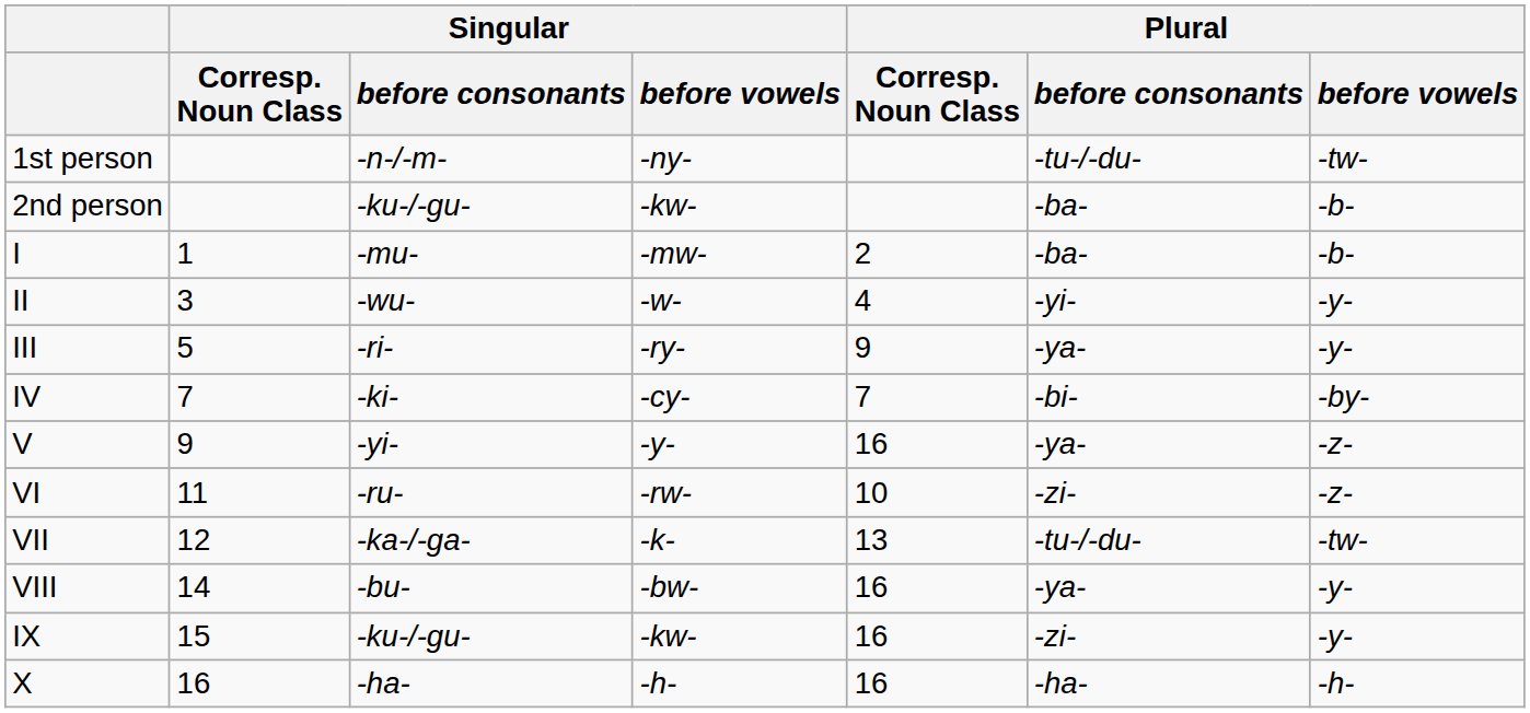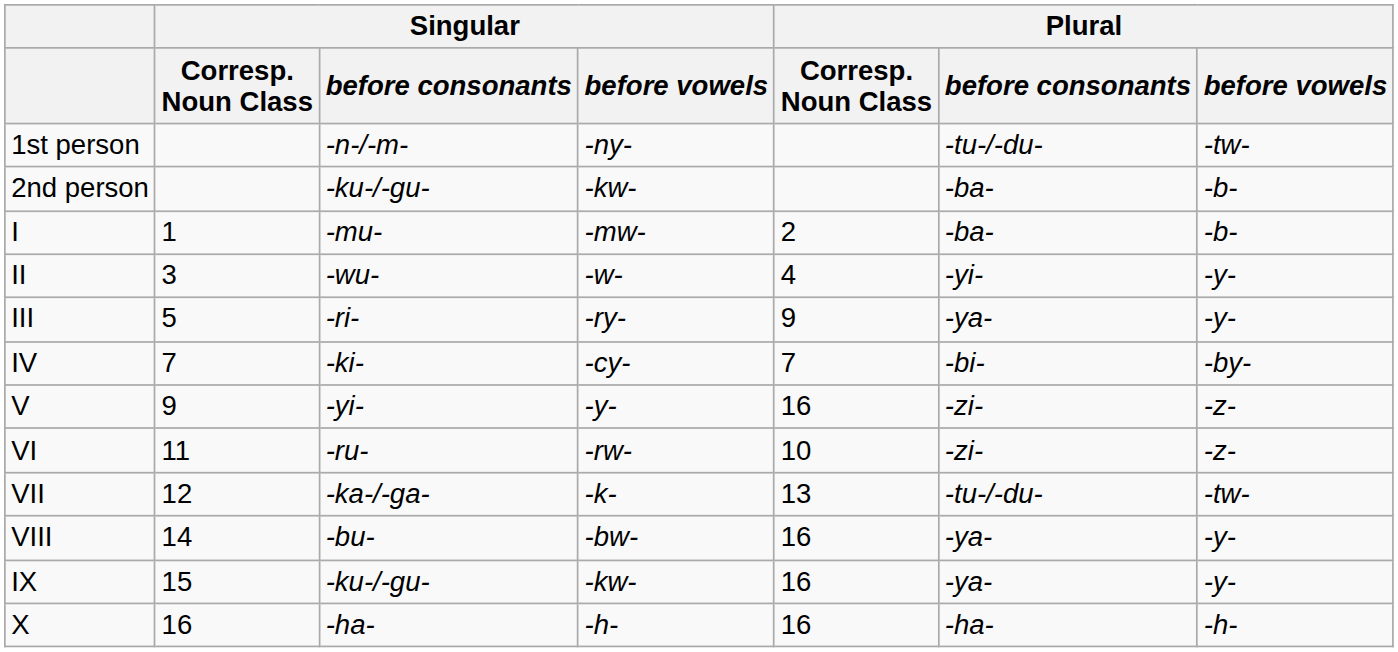 <table class="wikitable">
 <tr>
 <th></th>
 <th colspan=3>Singular</th>
 <th colspan=3>Plural</th>
 </tr>
 <tr>
 <th></th>
 <th>Corresp.<br>Noun Class</th>
 <th><em>before consonants</em></th>
 <th><em>before vowels</em></th>
 <th>Corresp.<br>Noun Class</th>
 <th><em>before consonants</em></th>
 <th><em>before vowels</em></th>
 </tr>
 <tr>
 <td>1st person</td>
 <td></td>
 <td><em>-n-/-m-</em></td>
 <td><em>-ny-</em></td>
 <td></td>
 <td><em>-tu-/-du-</em></td>
 <td><em>-tw-</em></td>
 </tr>
 <tr>
 <td>2nd person</td>
 <td></td>
 <td><em>-ku-/-gu-</em></td>
 <td><em>-kw-</em></td>
 <td></td>
 <td><em>-ba-</em></td>
 <td><em>-b-</em></td>
 </tr>
 <tr>
 <td>I</td>
 <td>1</td>
 <td><em>-mu-</em></td>
 <td><em>-mw-</em></td>
 <td>2</td>
 <td><em>-ba-</em></td>
 <td><em>-b-</em></td>
 </tr>
 <tr>
 <td>II</td>
 <td>3</td>
 <td><em>-wu-</em></td>
 <td><em>-w-</em></td>
 <td>4</td>
 <td><em>-yi-</em></td>
 <td><em>-y-</em></td>
 </tr>
 <tr>
 <td>III</td>
 <td>5</td>
 <td><em>-ri-</em></td>
 <td><em>-ry-</em></td>
 <td>9</td>
 <td><em>-ya-</em></td>
 <td><em>-y-</em></td>
 </tr>
 <tr>
 <td>IV</td>
 <td>7</td>
 <td><em>-ki-</em></td>
 <td><em>-cy-</em></td>
 <td>7</td>
 <td><em>-bi-</em></td>
 <td><em>-by-</em></td>
 </tr>
 <tr>
 <td>V</td>
 <td>9</td>
 <td><em>-yi-</em></td>
 <td><em>-y-</em></td>
 <td>16</td>
-<td><em>-ya-</em></td>
+<td><em>-zi-</em></td>
 <td><em>-z-</em></td>
 </tr>
 <tr>
 <td>VI</td>
 <td>11</td>
 <td><em>-ru-</em></td>
 <td><em>-rw-</em></td>
 <td>10</td>
 <td><em>-zi-</em></td>
 <td><em>-z-</em></td>
 </tr>
 <tr>
 <td>VII</td>
 <td>12</td>
 <td><em>-ka-/-ga-</em></td>
 <td><em>-k-</em></td>
 <td>13</td>
 <td><em>-tu-/-du-</em></td>
 <td><em>-tw-</em></td>
 </tr>
 <tr>
 <td>VIII</td>
 <td>14</td>
 <td><em>-bu-</em></td>
 <td><em>-bw-</em></td>
 <td>16</td>
 <td><em>-ya-</em></td>
 <td><em>-y-</em></td>
 </tr>
 <tr>
 <td>IX</td>
 <td>15</td>
 <td><em>-ku-/-gu-</em></td>
 <td><em>-kw-</em></td>
 <td>16</td>
-<td><em>-zi-</em></td>
+<td><em>-ya-</em></td>
 <td><em>-y-</em></td>
 </tr>
 <tr>
 <td>X</td>
 <td>16</td>
 <td><em>-ha-</em></td>
 <td><em>-h-</em></td>
 <td>16</td>
 <td><em>-ha-</em></td>
 <td><em>-h-</em></td>
 </tr>
 </table>
